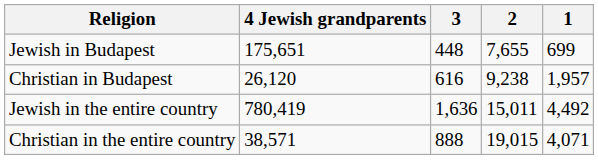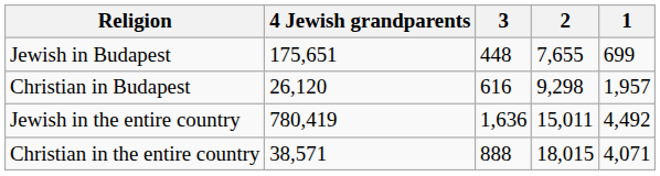 <table class="wikitable">
 <tr>
 <th>Religion</th>
 <th>4 Jewish grandparents</th>
 <th>3</th>
 <th>2</th>
 <th>1</th>
 </tr>
 <tr>
 <td>Jewish in Budapest</td>
 <td>175,651</td>
 <td>448</td>
 <td>7,655</td>
 <td>699</td>
 </tr>
 <tr>
 <td>Christian in Budapest</td>
 <td>26,120</td>
 <td>616</td>
-<td>9,238</td>
+<td>9,298</td>
 <td>1,957</td>
 </tr>
 <tr>
 <td>Jewish in the entire country</td>
 <td>780,419</td>
 <td>1,636</td>
 <td>15,011</td>
 <td>4,492</td>
 </tr>
 <tr>
 <td>Christian in the entire country</td>
 <td>38,571</td>
 <td>888</td>
-<td>19,015</td>
+<td>18,015</td>
 <td>4,071</td>
 </tr>
 </table>
